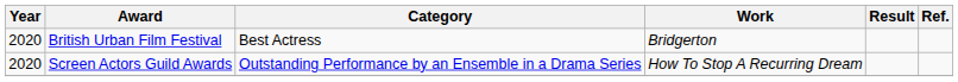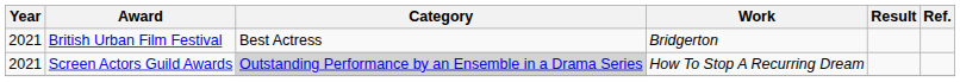 <table class="wikitable">
 <tr>
 <th>Year</th>
 <th>Award</th>
 <th>Category</th>
 <th>Work</th>
 <th>Result</th>
 <th>Ref.</th>
 </tr>
 <tr>
-<td>2020</td>
+<td>2021</td>
 <td><a href='#'>British Urban Film Festival</a></td>
 <td>Best Actress</td>
 <td><em>Bridgerton</em></td>
 <td></td>
 <td></td>
 </tr>
 <tr>
-<td>2020</td>
+<td>2021</td>
 <td><a href='#'>Screen Actors Guild Awards</a></td>
-<td><a href='#'>Outstanding Performance by an Ensemble in a Drama Series</a></td>
+<td style="background: lightgrey;"><a href='#'>Outstanding Performance by an Ensemble in a Drama Series</a></td>
 <td><em>How To Stop A Recurring Dream</em></td>
 <td></td>
 <td></td>
 </tr>
 <tr>
 </tr>
 </table>
